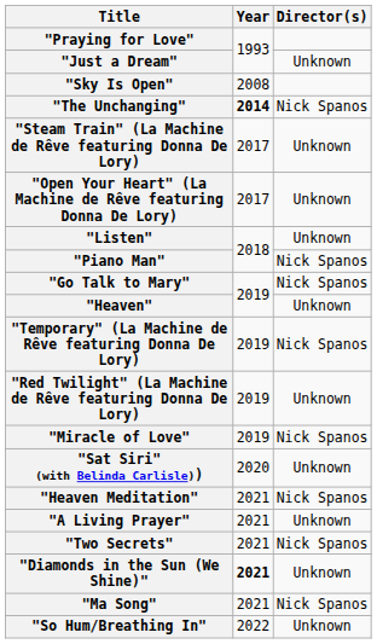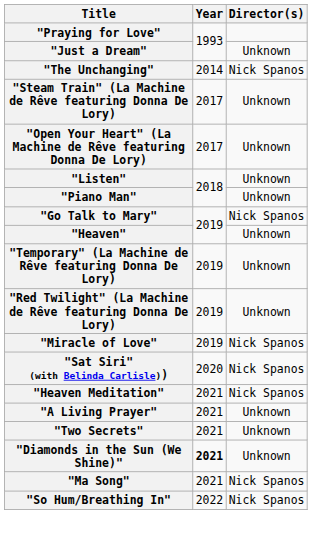 <table class="wikitable plainrowheaders" style="text-align:center;">
 <tr>
 <th scope="col" style="width:16em;">Title</th>
 <th scope="col">Year</th>
 <th scope="col">Director(s)</th>
 </tr>
 <tr>
 <th scope="row">"Praying for Love"</th>
 <td rowspan="2">1993</td>
 <td></td>
 </tr>
 <tr>
 <th scope="row">"Just a Dream"</th>
 <td>Unknown</td>
 </tr>
 <tr>
-<th scope="row">"Sky Is Open"</th>
-<td>2008</td>
-<td></td>
-</tr>
-<tr>
 <th>"The Unchanging"</th>
-<td><strong>2014</strong></td>
+<td>2014</td>
 <td>Nick Spanos</td>
 </tr>
 <tr>
 <th>"Steam Train" (La Machine de Rêve featuring Donna De Lory)</th>
 <td>2017</td>
 <td>Unknown</td>
 </tr>
 <tr>
 <th>"Open Your Heart" (La Machine de Rêve featuring Donna De Lory)</th>
 <td>2017</td>
 <td>Unknown</td>
 </tr>
 <tr>
 <th scope="row">"Listen"</th>
 <td rowspan="2">2018</td>
 <td>Unknown</td>
 </tr>
 <tr>
 <th scope="row">"Piano Man"</th>
-<td>Nick Spanos</td>
+<td>Unknown</td>
 </tr>
 <tr>
 <th scope="row">"Go Talk to Mary"</th>
 <td rowspan="2">2019</td>
 <td>Nick Spanos</td>
 </tr>
 <tr>
 <th scope="row">"Heaven"</th>
 <td>Unknown</td>
 </tr>
 <tr>
 <th>"Temporary" (La Machine de Rêve featuring Donna De Lory)</th>
 <td>2019</td>
-<td>Nick Spanos</td>
+<td>Unknown</td>
 </tr>
 <tr>
 <th>"Red Twilight" (La Machine de Rêve featuring Donna De Lory)</th>
 <td>2019</td>
 <td>Unknown</td>
 </tr>
 <tr>
 <th>"Miracle of Love"</th>
 <td>2019</td>
 <td>Nick Spanos</td>
 </tr>
 <tr>
 <th scope="row">"Sat Siri" <br><small>(with <a href='#'>Belinda Carlisle</a>)</small>)</th>
 <td>2020</td>
-<td>Unknown</td>
+<td>Nick Spanos</td>
 </tr>
 <tr>
 <th>"Heaven Meditation"</th>
 <td>2021</td>
 <td>Nick Spanos</td>
 </tr>
 <tr>
 <th>"A Living Prayer"</th>
 <td>2021</td>
 <td>Unknown</td>
 </tr>
 <tr>
 <th>"Two Secrets"</th>
 <td>2021</td>
-<td>Nick Spanos</td>
+<td>Unknown</td>
 </tr>
 <tr>
 <th>"Diamonds in the Sun (We Shine)"</th>
 <td><strong>2021</strong></td>
 <td>Unknown</td>
 </tr>
 <tr>
 <th>"Ma Song"</th>
 <td>2021</td>
 <td>Nick Spanos</td>
 </tr>
 <tr>
 <th>"So Hum/Breathing In"</th>
 <td>2022</td>
-<td>Unknown</td>
+<td>Nick Spanos</td>
 </tr>
 </table>
